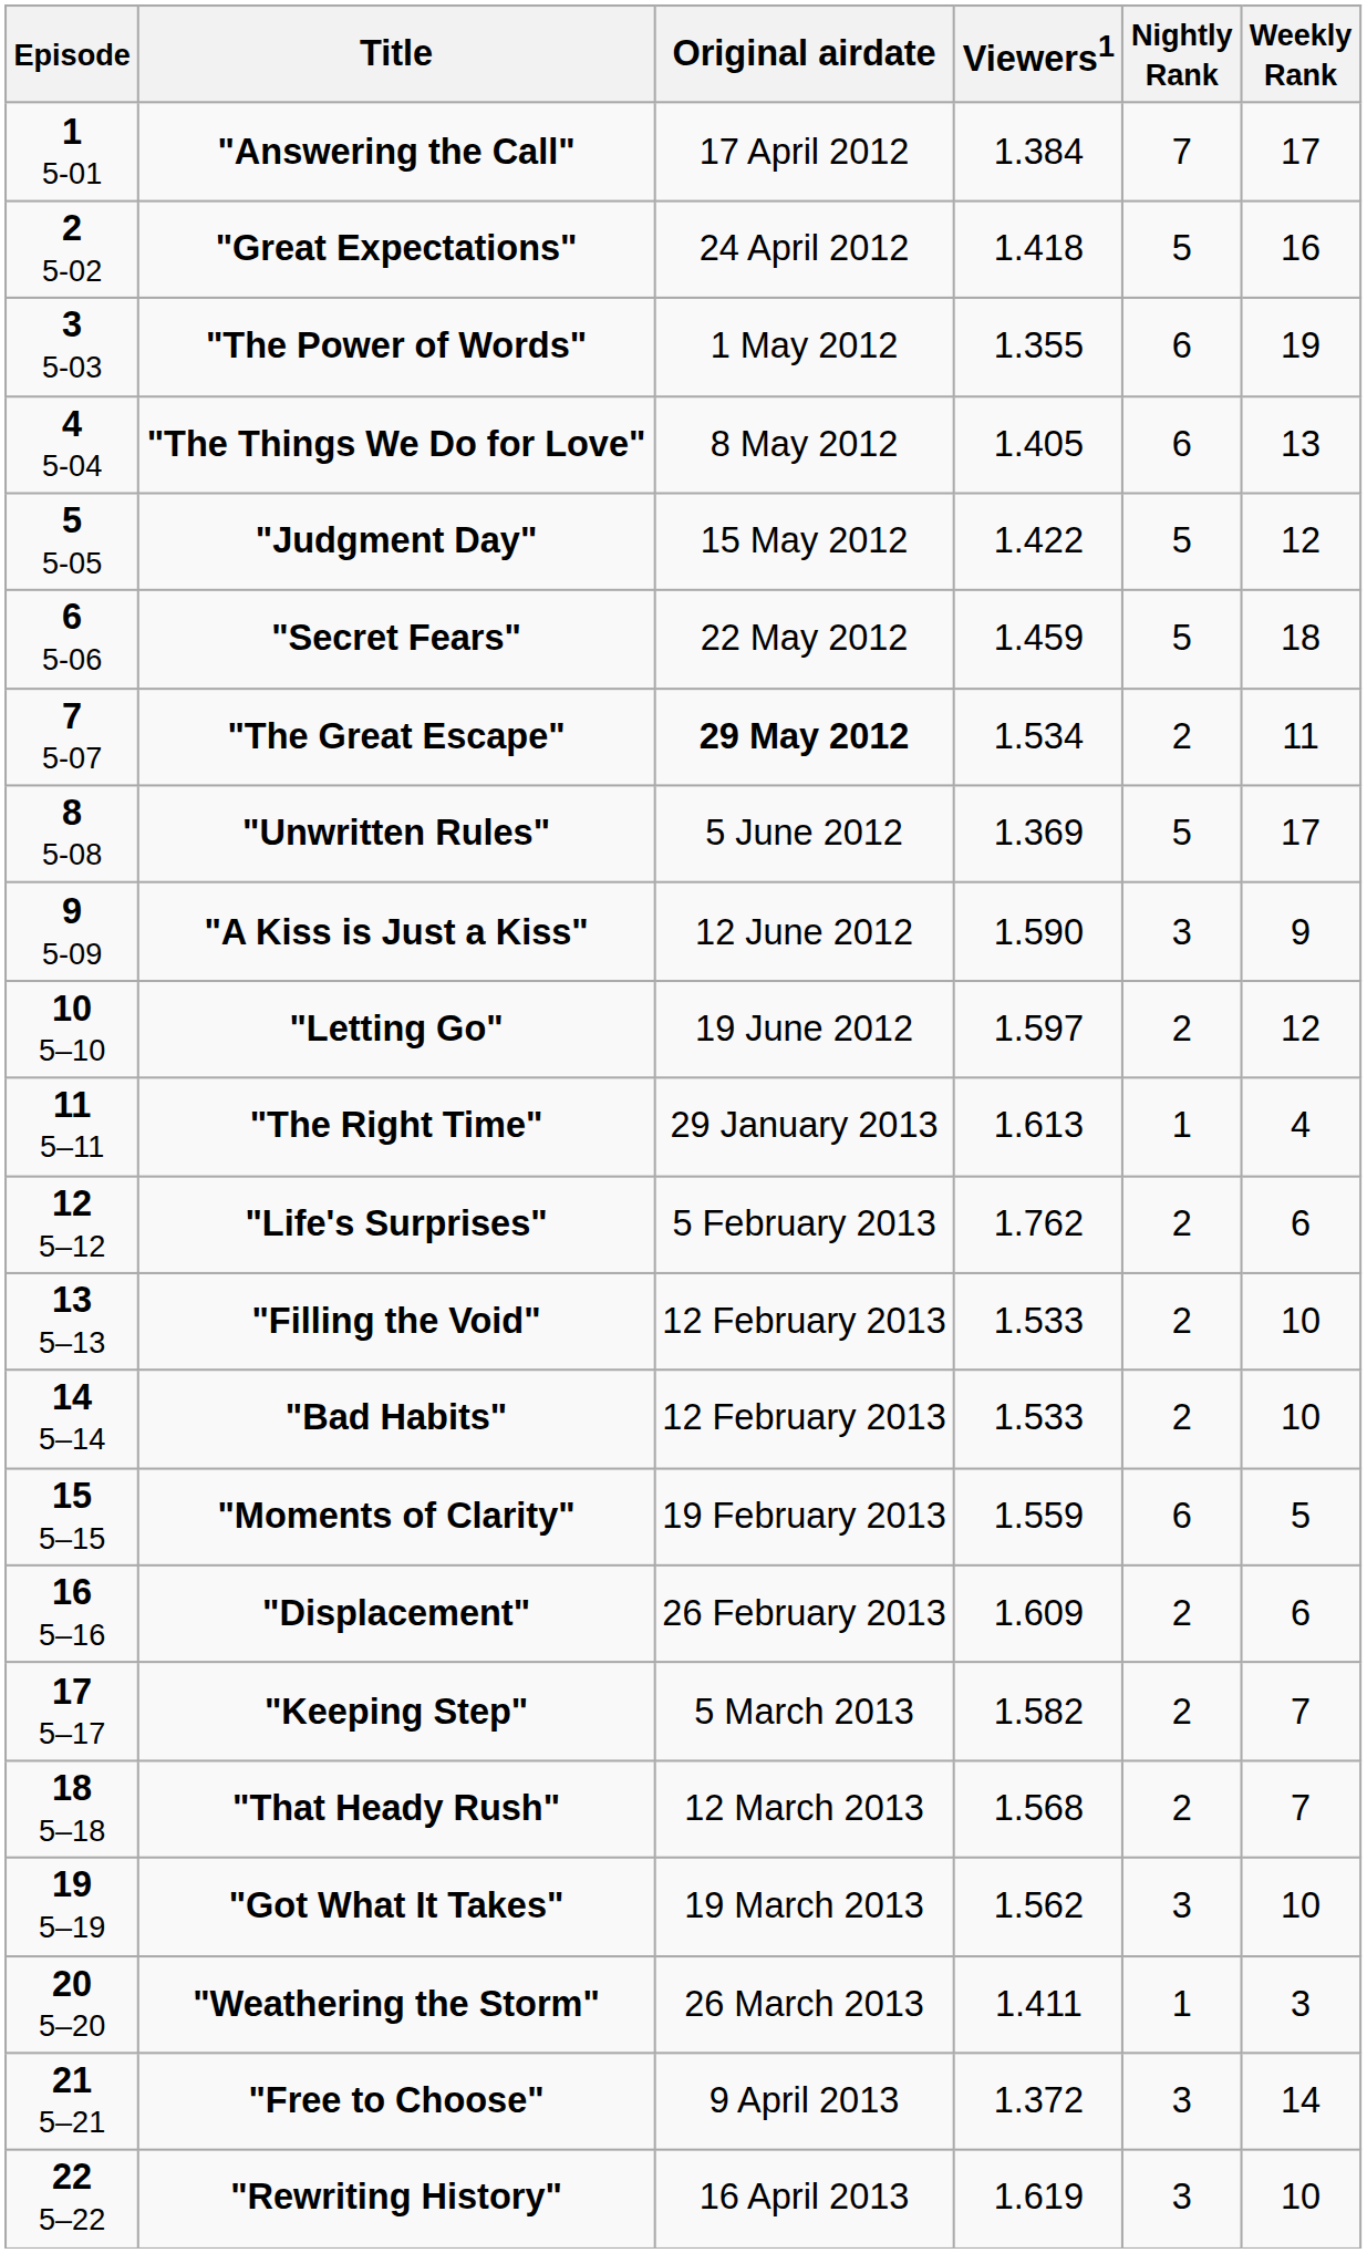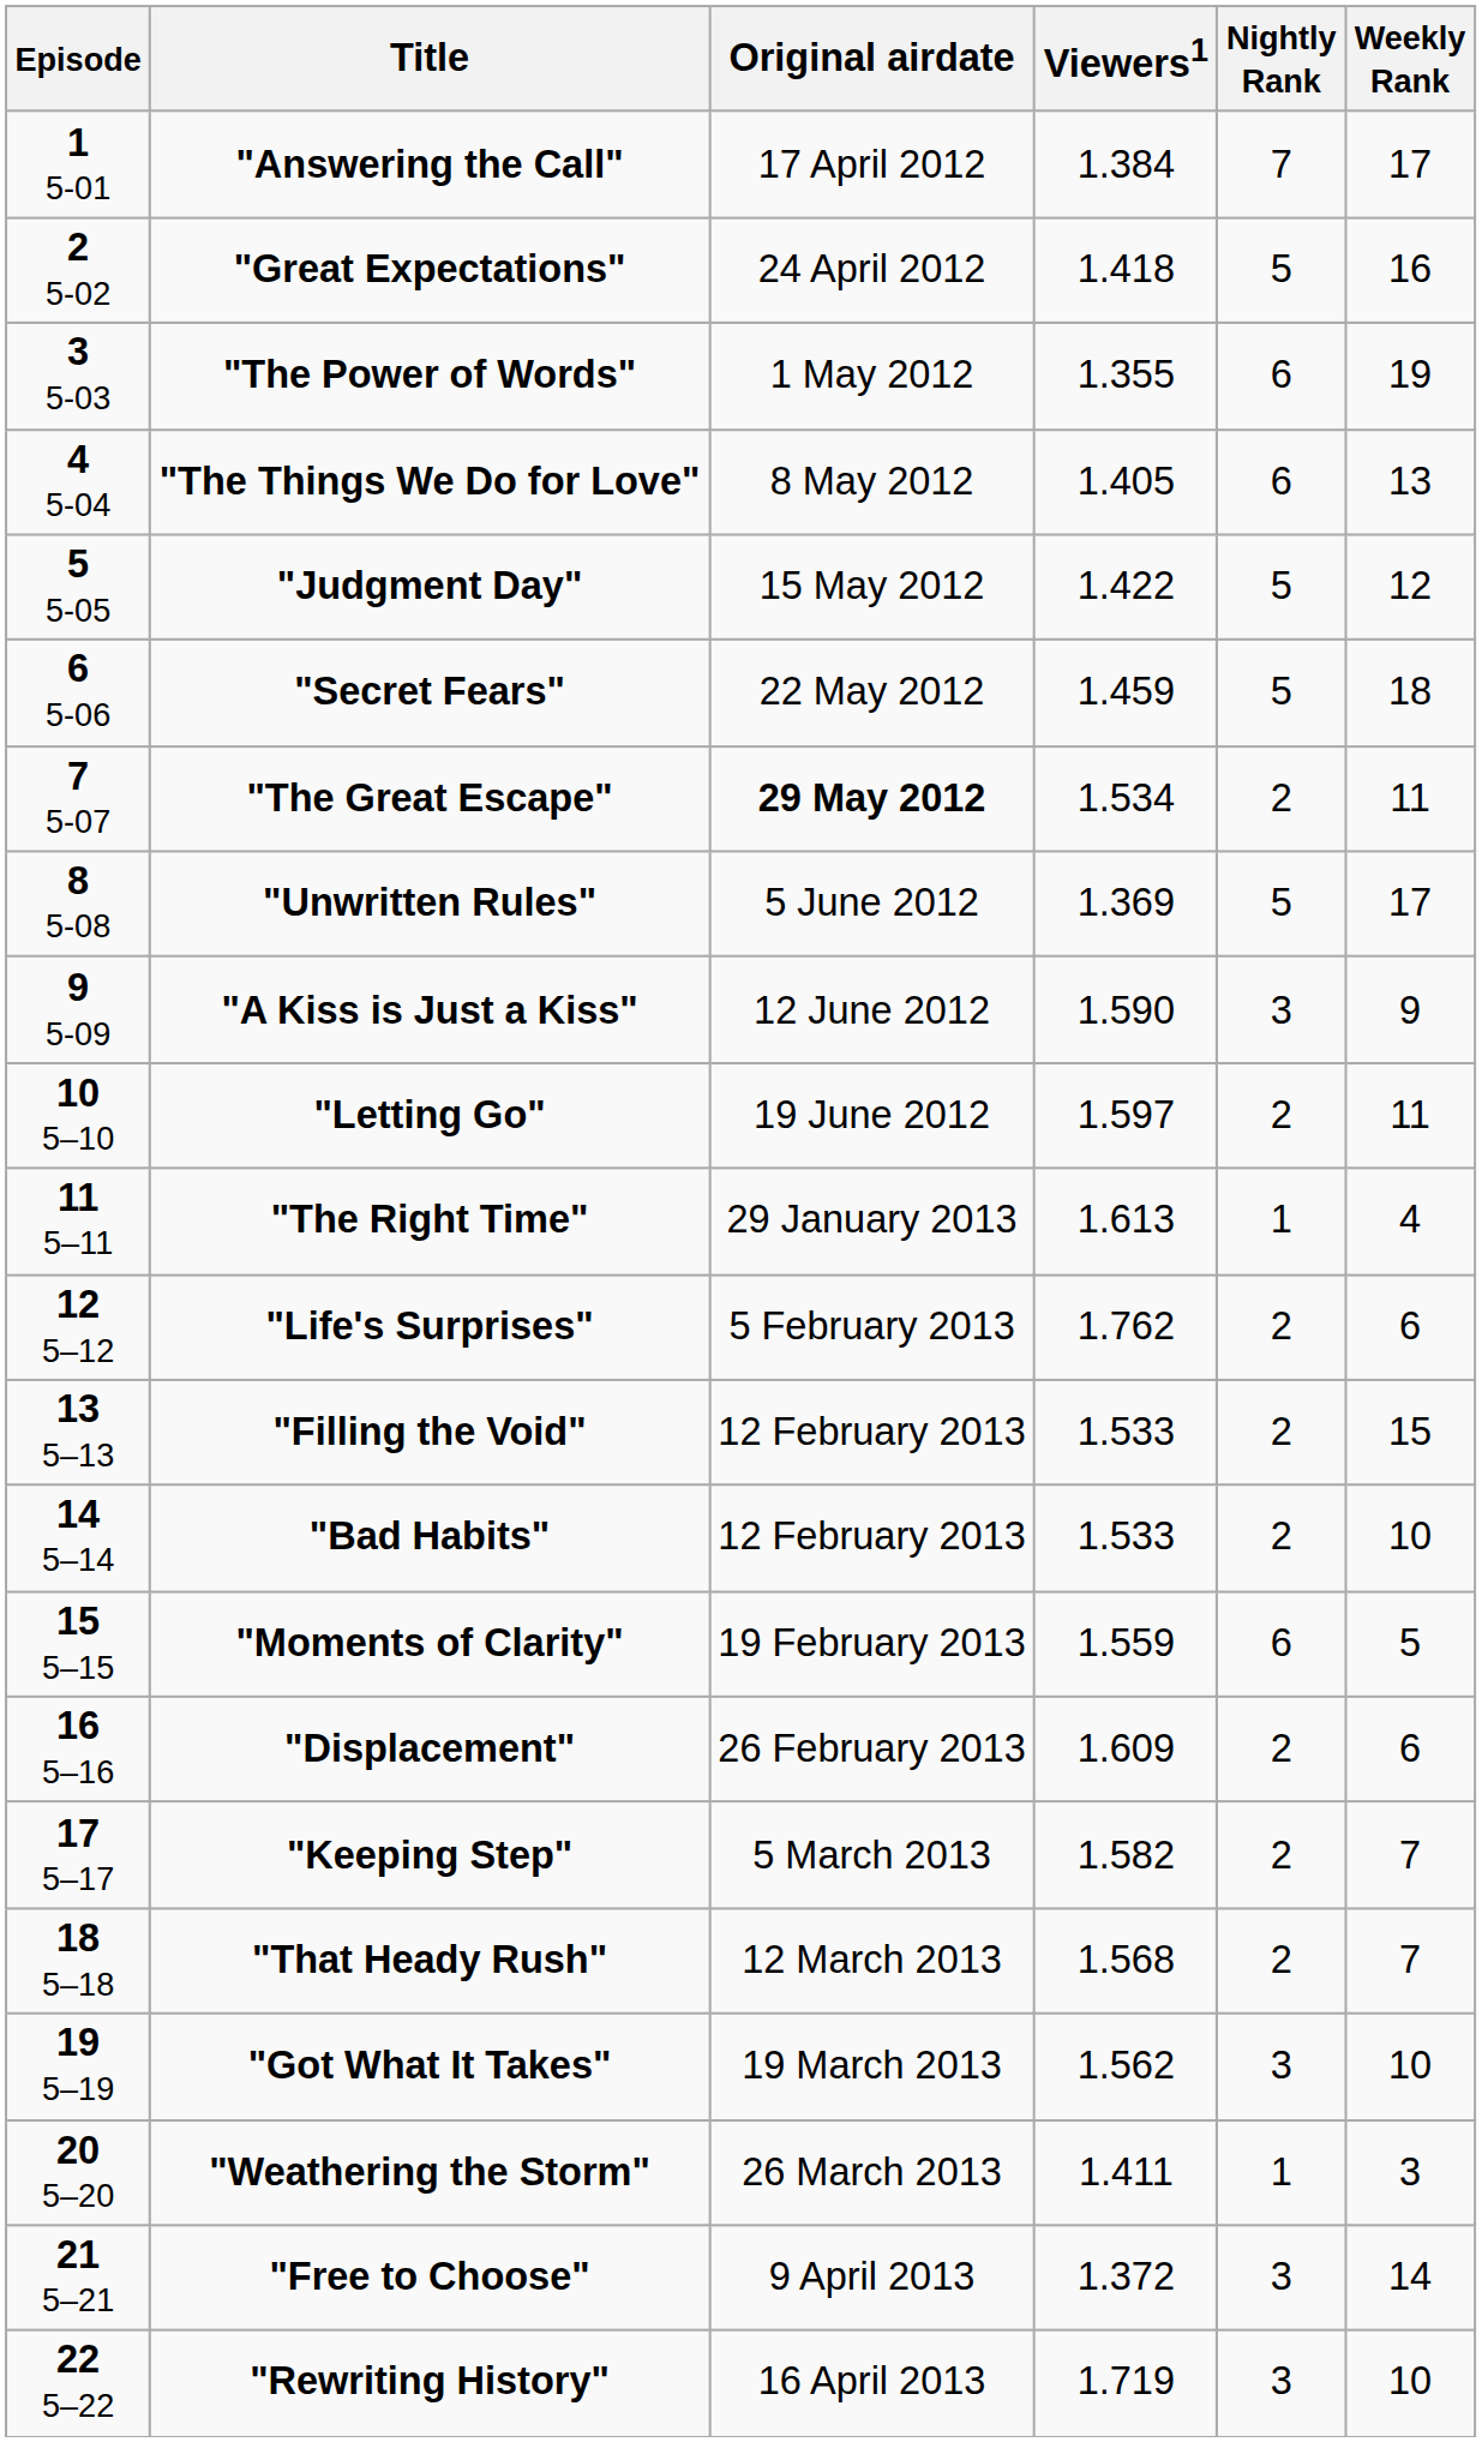 <table class="wikitable sortable">
 <tr align="center">
 <th><strong><small>Episode</small></strong></th>
 <th>Title</th>
 <th>Original airdate</th>
 <th>Viewers<sup>1</sup></th>
 <th><strong><small>Nightly</small><br><small>Rank</small></strong></th>
 <th><strong><small>Weekly</small><br><small>Rank</small></strong></th>
 </tr>
 <tr align="center">
 <td><strong>1</strong><br><small>5-01</small></td>
 <td><strong>"Answering the Call"</strong></td>
 <td>17 April 2012</td>
 <td>1.384</td>
 <td>7</td>
 <td>17</td>
 </tr>
 <tr align="center">
 <td><strong>2</strong><br><small>5-02</small></td>
 <td><strong>"Great Expectations"</strong></td>
 <td>24 April 2012</td>
 <td>1.418</td>
 <td>5</td>
 <td>16</td>
 </tr>
 <tr align="center">
 <td><strong>3</strong><br><small>5-03</small></td>
 <td><strong>"The Power of Words"</strong></td>
 <td>1 May 2012</td>
 <td>1.355</td>
 <td>6</td>
 <td>19</td>
 </tr>
 <tr align="center">
 <td><strong>4</strong><br><small>5-04</small></td>
 <td><strong>"The Things We Do for Love"</strong></td>
 <td>8 May 2012</td>
 <td>1.405</td>
 <td>6</td>
 <td>13</td>
 </tr>
 <tr align="center">
 <td><strong>5</strong><br><small>5-05</small></td>
 <td><strong>"Judgment Day"</strong></td>
 <td>15 May 2012</td>
 <td>1.422</td>
 <td>5</td>
 <td>12</td>
 </tr>
 <tr align="center">
 <td><strong>6</strong><br><small>5-06</small></td>
 <td><strong>"Secret Fears"</strong></td>
 <td>22 May 2012</td>
 <td>1.459</td>
 <td>5</td>
 <td>18</td>
 </tr>
 <tr align="center">
 <td><strong>7</strong><br><small>5-07</small></td>
 <td><strong>"The Great Escape"</strong></td>
 <td><strong>29 May 2012</strong></td>
 <td>1.534</td>
 <td>2</td>
 <td>11</td>
 </tr>
 <tr align="center">
 <td><strong>8</strong><br><small>5-08</small></td>
 <td><strong>"Unwritten Rules"</strong></td>
 <td>5 June 2012</td>
 <td>1.369</td>
 <td>5</td>
 <td>17</td>
 </tr>
 <tr align="center">
 <td><strong>9</strong><br><small>5-09</small></td>
 <td><strong>"A Kiss is Just a Kiss"</strong></td>
 <td>12 June 2012</td>
 <td>1.590</td>
 <td>3</td>
 <td>9</td>
 </tr>
 <tr align="center">
 <td><strong>10</strong><br><small>5–10</small></td>
 <td><strong>"Letting Go"</strong></td>
 <td>19 June 2012</td>
 <td>1.597</td>
 <td>2</td>
-<td>12</td>
+<td>11</td>
 </tr>
 <tr align="center">
 <td><strong>11</strong><br><small>5–11</small></td>
 <td><strong>"The Right Time"</strong></td>
 <td>29 January 2013</td>
 <td>1.613</td>
 <td>1</td>
 <td>4</td>
 </tr>
 <tr align="center">
 <td><strong>12</strong><br><small>5–12</small></td>
 <td><strong>"Life's Surprises"</strong></td>
 <td>5 February 2013</td>
 <td>1.762</td>
 <td>2</td>
 <td>6</td>
 </tr>
 <tr align="center">
 <td><strong>13</strong><br><small>5–13</small></td>
 <td><strong>"Filling the Void"</strong></td>
 <td>12 February 2013</td>
 <td>1.533</td>
 <td>2</td>
-<td>10</td>
+<td>15</td>
 </tr>
 <tr align="center">
 <td><strong>14</strong><br><small>5–14</small></td>
 <td><strong>"Bad Habits"</strong></td>
 <td>12 February 2013</td>
 <td>1.533</td>
 <td>2</td>
 <td>10</td>
 </tr>
 <tr align="center">
 <td><strong>15</strong><br><small>5–15</small></td>
 <td><strong>"Moments of Clarity"</strong></td>
 <td>19 February 2013</td>
 <td>1.559</td>
 <td>6</td>
 <td>5</td>
 </tr>
 <tr align="center">
 <td><strong>16</strong><br><small>5–16</small></td>
 <td><strong>"Displacement"</strong></td>
 <td>26 February 2013</td>
 <td>1.609</td>
 <td>2</td>
 <td>6</td>
 </tr>
 <tr align="center">
 <td><strong>17</strong><br><small>5–17</small></td>
 <td><strong>"Keeping Step"</strong></td>
 <td>5 March 2013</td>
 <td>1.582</td>
 <td>2</td>
 <td>7</td>
 </tr>
 <tr align="center">
 <td><strong>18</strong><br><small>5–18</small></td>
 <td><strong>"That Heady Rush"</strong></td>
 <td>12 March 2013</td>
 <td>1.568</td>
 <td>2</td>
 <td>7</td>
 </tr>
 <tr align="center">
 <td><strong>19</strong><br><small>5–19</small></td>
 <td><strong>"Got What It Takes"</strong></td>
 <td>19 March 2013</td>
 <td>1.562</td>
 <td>3</td>
 <td>10</td>
 </tr>
 <tr align="center">
 <td><strong>20</strong><br><small>5–20</small></td>
 <td><strong>"Weathering the Storm"</strong></td>
 <td>26 March 2013</td>
 <td>1.411</td>
 <td>1</td>
 <td>3</td>
 </tr>
 <tr align="center">
 <td><strong>21</strong><br><small>5–21</small></td>
 <td><strong>"Free to Choose"</strong></td>
 <td>9 April 2013</td>
 <td>1.372</td>
 <td>3</td>
 <td>14</td>
 </tr>
 <tr align="center">
 <td><strong>22</strong><br><small>5–22</small></td>
 <td><strong>"Rewriting History"</strong></td>
 <td>16 April 2013</td>
-<td>1.619</td>
+<td>1.719</td>
 <td>3</td>
 <td>10</td>
 </tr>
 </table>
